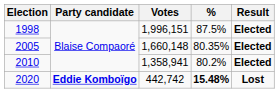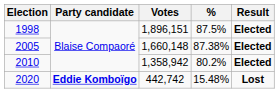 <table class=wikitable style=text-align:center>
 <tr>
 <th>Election</th>
 <th>Party candidate</th>
 <th>Votes</th>
 <th>%</th>
 <th>Result</th>
 </tr>
 <tr>
 <td><a href='#'>1998</a></td>
 <td rowspan=3><a href='#'>Blaise Compaoré</a></td>
-<td>1,996,151</td>
+<td>1,896,151</td>
 <td>87.5%</td>
 <td><strong>Elected</strong> </td>
 </tr>
 <tr>
 <td><a href='#'>2005</a></td>
 <td>1,660,148</td>
-<td>80.35%</td>
+<td>87.38%</td>
 <td><strong>Elected</strong> </td>
 </tr>
 <tr>
 <td><a href='#'>2010</a></td>
-<td>1,358,941</td>
+<td>1,358,942</td>
 <td>80.2%</td>
 <td><strong>Elected</strong> </td>
 </tr>
 <tr>
 <td><a href='#'>2020</a></td>
 <td><strong><a href='#'>Eddie Komboïgo</a></strong></td>
 <td>442,742</td>
-<td><strong>15.48%</strong></td>
+<td>15.48%</td>
 <td><strong>Lost</strong> </td>
 </tr>
 </table>
